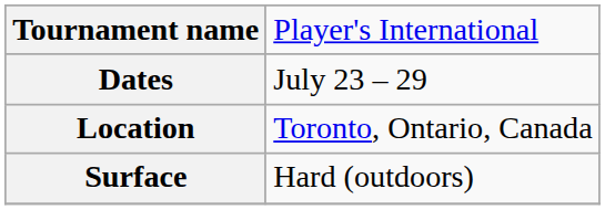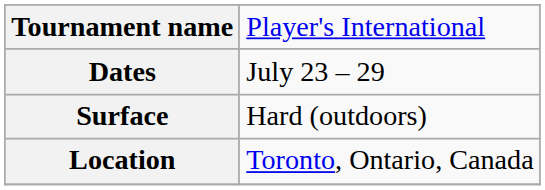 <table class="wikitable">
 <tr>
 <th>Tournament name</th>
 <td><a href='#'>Player's International</a></td>
 </tr>
 <tr>
 <th>Dates</th>
 <td>July 23 – 29</td>
 </tr>
 <tr>
+<th>Surface</th>
+<td>Hard (outdoors)</td>
+</tr>
+<tr>
 <th>Location</th>
 <td><a href='#'>Toronto</a>, Ontario, Canada</td>
 </tr>
 <tr>
-<th>Surface</th>
-<td>Hard (outdoors)</td>
-</tr>
-<tr>
 </tr>
 </table>
